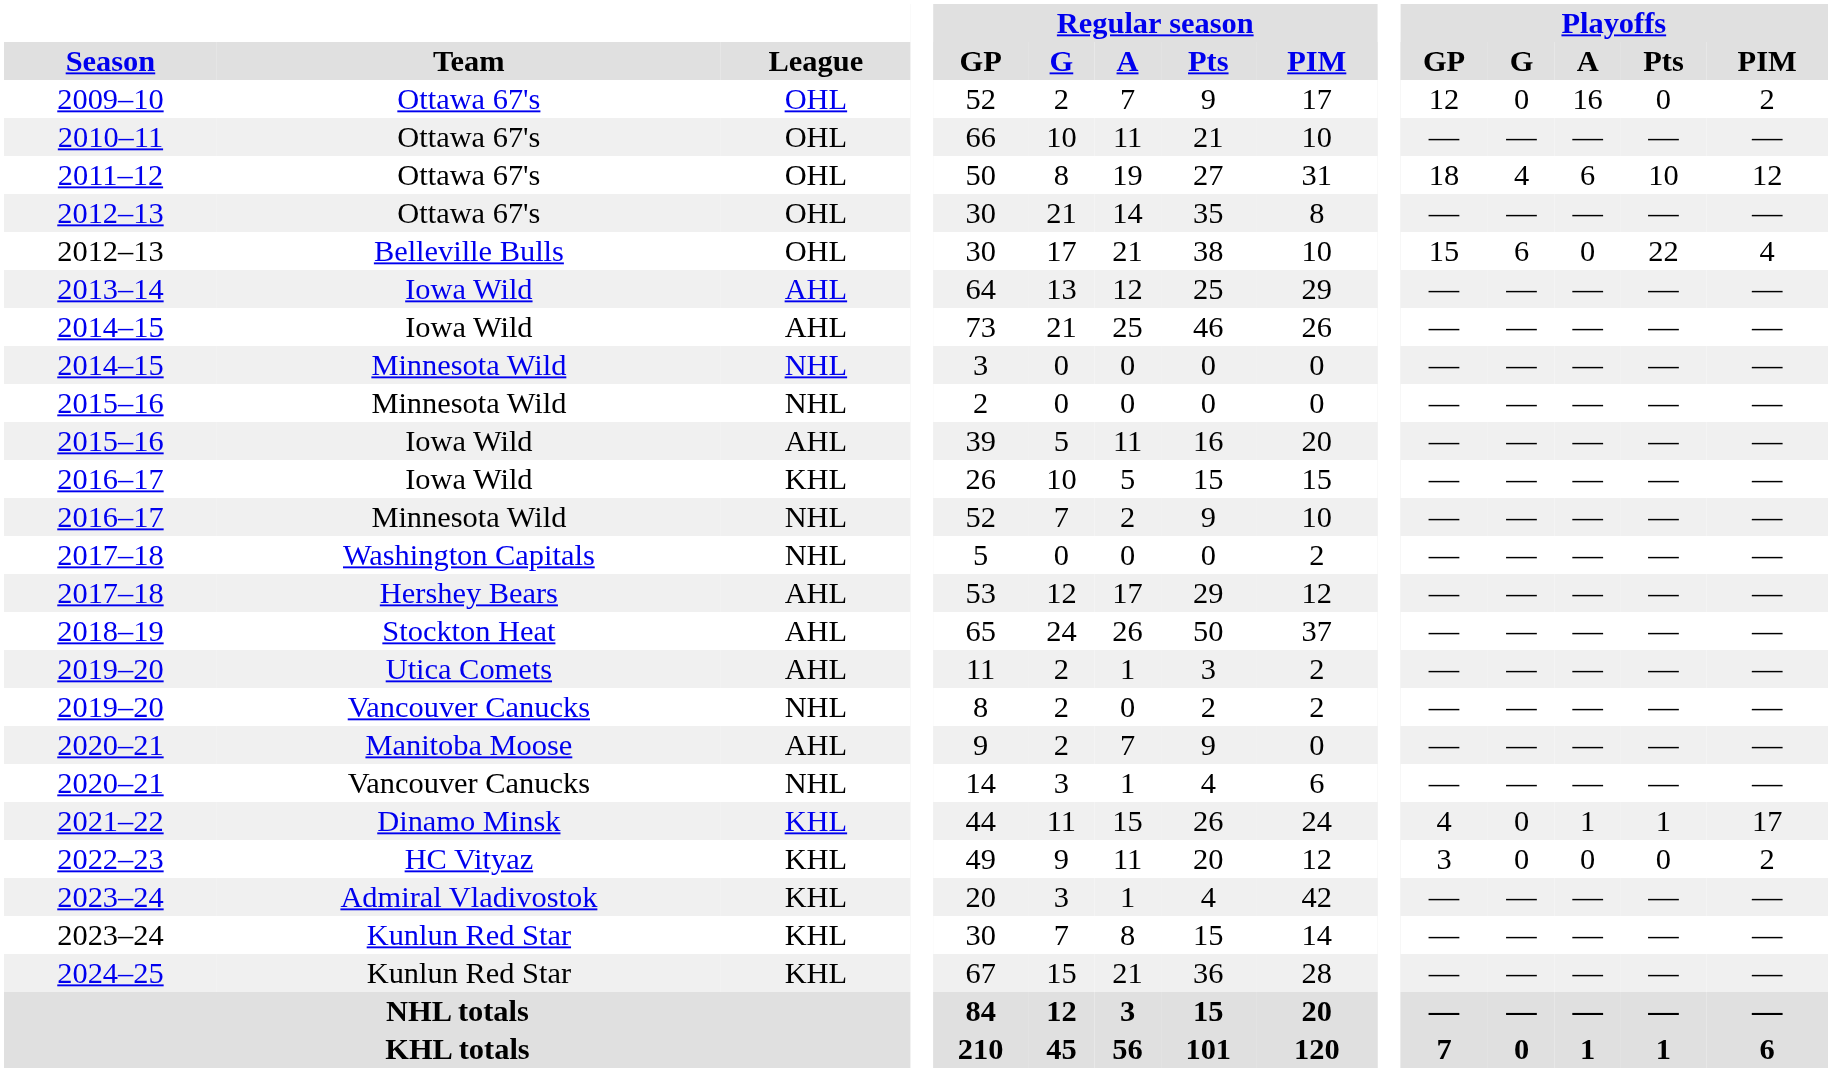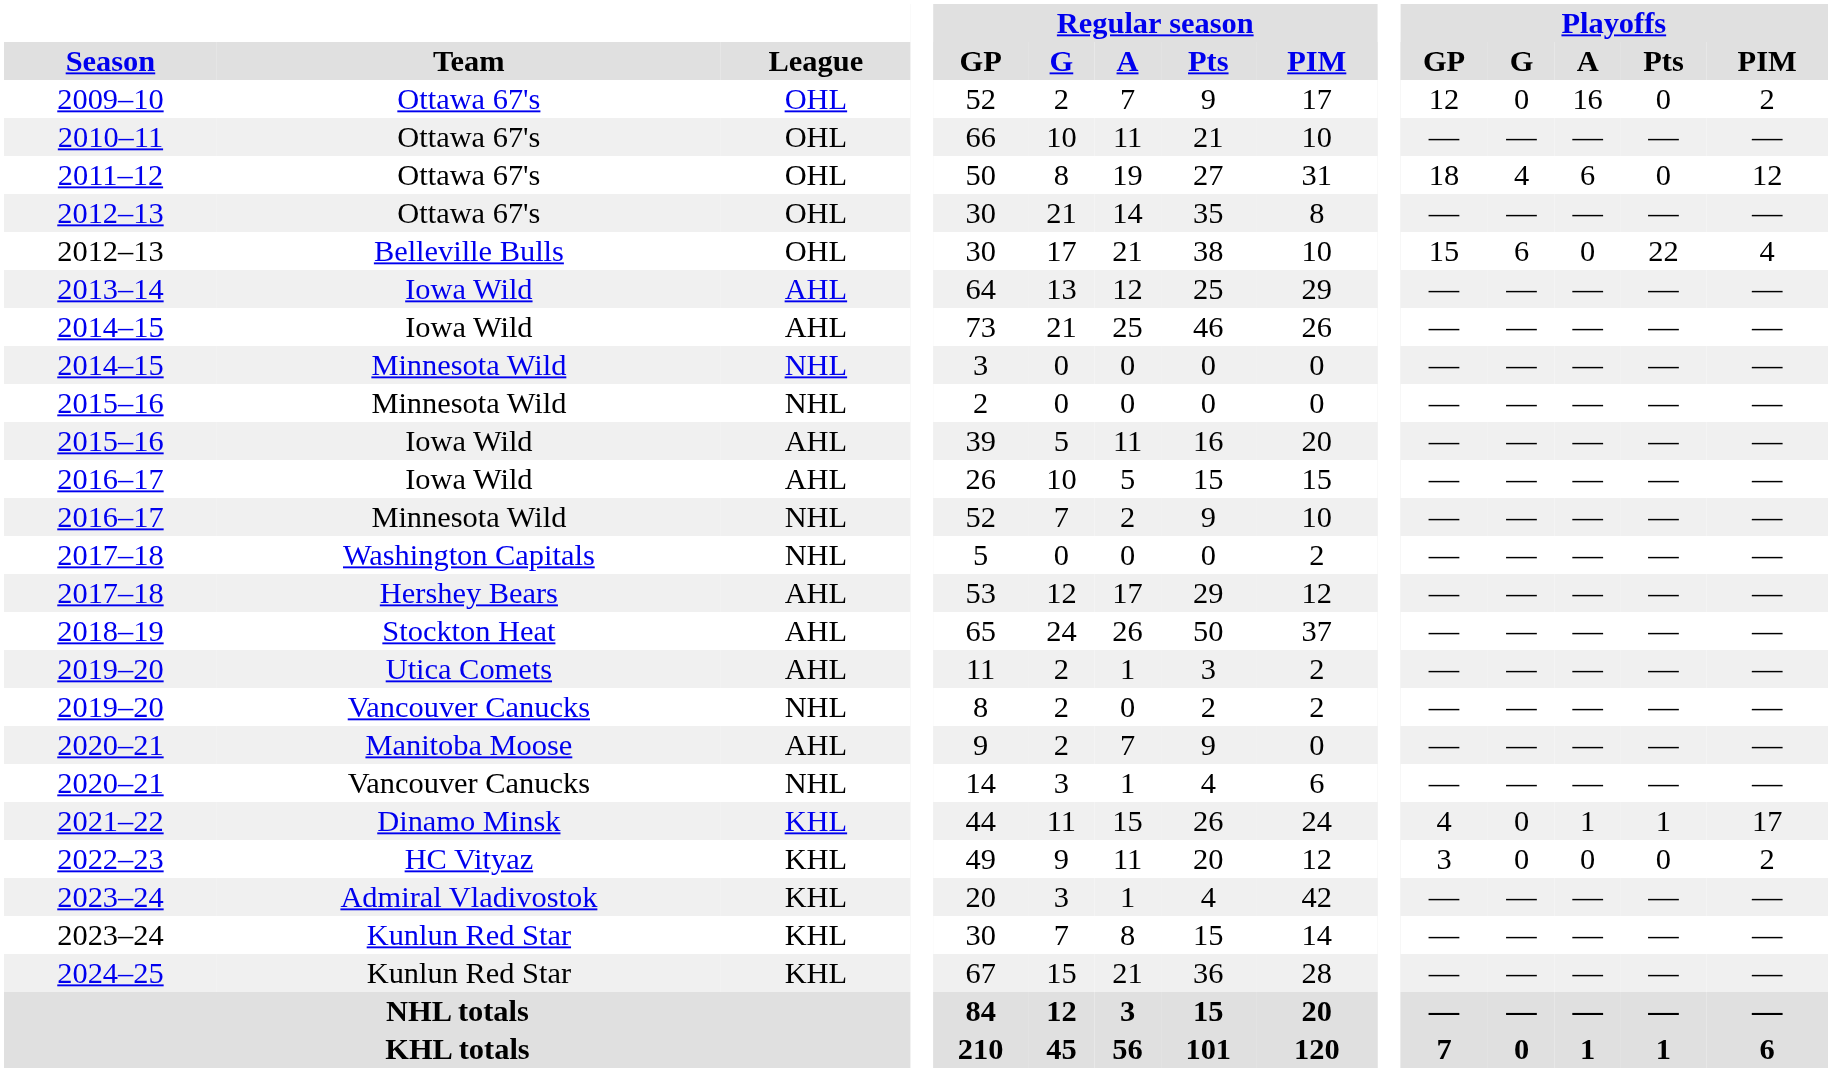 <table border="0" cellpadding="1" cellspacing="0" style="text-align:center; width:60em;">
 <tr style="background:#e0e0e0;">
 <th colspan="3"  bgcolor="#ffffff"> </th>
 <th rowspan="99" bgcolor="#ffffff"> </th>
 <th colspan="5"><a href='#'>Regular season</a></th>
 <th rowspan="99" bgcolor="#ffffff"> </th>
 <th colspan="5"><a href='#'>Playoffs</a></th>
 </tr>
 <tr style="background:#e0e0e0;">
 <th><a href='#'>Season</a></th>
 <th>Team</th>
 <th>League</th>
 <th>GP</th>
 <th><a href='#'>G</a></th>
 <th><a href='#'>A</a></th>
 <th><a href='#'>Pts</a></th>
 <th><a href='#'>PIM</a></th>
 <th>GP</th>
 <th>G</th>
 <th>A</th>
 <th>Pts</th>
 <th>PIM</th>
 </tr>
 <tr>
 <td><a href='#'>2009–10</a></td>
 <td><a href='#'>Ottawa 67's</a></td>
 <td><a href='#'>OHL</a></td>
 <td>52</td>
 <td>2</td>
 <td>7</td>
 <td>9</td>
 <td>17</td>
 <td>12</td>
 <td>0</td>
 <td>16</td>
 <td>0</td>
 <td>2</td>
 </tr>
 <tr bgcolor="#f0f0f0">
 <td><a href='#'>2010–11</a></td>
 <td>Ottawa 67's</td>
 <td>OHL</td>
 <td>66</td>
 <td>10</td>
 <td>11</td>
 <td>21</td>
 <td>10</td>
 <td>—</td>
 <td>—</td>
 <td>—</td>
 <td>—</td>
 <td>—</td>
 </tr>
 <tr>
 <td><a href='#'>2011–12</a></td>
 <td>Ottawa 67's</td>
 <td>OHL</td>
 <td>50</td>
 <td>8</td>
 <td>19</td>
 <td>27</td>
 <td>31</td>
 <td>18</td>
 <td>4</td>
 <td>6</td>
-<td>10</td>
+<td>0</td>
 <td>12</td>
 </tr>
 <tr bgcolor="#f0f0f0">
 <td><a href='#'>2012–13</a></td>
 <td>Ottawa 67's</td>
 <td>OHL</td>
 <td>30</td>
 <td>21</td>
 <td>14</td>
 <td>35</td>
 <td>8</td>
 <td>—</td>
 <td>—</td>
 <td>—</td>
 <td>—</td>
 <td>—</td>
 </tr>
 <tr>
 <td>2012–13</td>
 <td><a href='#'>Belleville Bulls</a></td>
 <td>OHL</td>
 <td>30</td>
 <td>17</td>
 <td>21</td>
 <td>38</td>
 <td>10</td>
 <td>15</td>
 <td>6</td>
 <td>0</td>
 <td>22</td>
 <td>4</td>
 </tr>
 <tr bgcolor="#f0f0f0">
 <td><a href='#'>2013–14</a></td>
 <td><a href='#'>Iowa Wild</a></td>
 <td><a href='#'>AHL</a></td>
 <td>64</td>
 <td>13</td>
 <td>12</td>
 <td>25</td>
 <td>29</td>
 <td>—</td>
 <td>—</td>
 <td>—</td>
 <td>—</td>
 <td>—</td>
 </tr>
 <tr>
 <td><a href='#'>2014–15</a></td>
 <td>Iowa Wild</td>
 <td>AHL</td>
 <td>73</td>
 <td>21</td>
 <td>25</td>
 <td>46</td>
 <td>26</td>
 <td>—</td>
 <td>—</td>
 <td>—</td>
 <td>—</td>
 <td>—</td>
 </tr>
 <tr bgcolor="#f0f0f0">
 <td><a href='#'>2014–15</a></td>
 <td><a href='#'>Minnesota Wild</a></td>
 <td><a href='#'>NHL</a></td>
 <td>3</td>
 <td>0</td>
 <td>0</td>
 <td>0</td>
 <td>0</td>
 <td>—</td>
 <td>—</td>
 <td>—</td>
 <td>—</td>
 <td>—</td>
 </tr>
 <tr>
 <td><a href='#'>2015–16</a></td>
 <td>Minnesota Wild</td>
 <td>NHL</td>
 <td>2</td>
 <td>0</td>
 <td>0</td>
 <td>0</td>
 <td>0</td>
 <td>—</td>
 <td>—</td>
 <td>—</td>
 <td>—</td>
 <td>—</td>
 </tr>
 <tr bgcolor="#f0f0f0">
 <td><a href='#'>2015–16</a></td>
 <td>Iowa Wild</td>
 <td>AHL</td>
 <td>39</td>
 <td>5</td>
 <td>11</td>
 <td>16</td>
 <td>20</td>
 <td>—</td>
 <td>—</td>
 <td>—</td>
 <td>—</td>
 <td>—</td>
 </tr>
 <tr>
 <td><a href='#'>2016–17</a></td>
 <td>Iowa Wild</td>
-<td>KHL</td>
+<td>AHL</td>
 <td>26</td>
 <td>10</td>
 <td>5</td>
 <td>15</td>
 <td>15</td>
 <td>—</td>
 <td>—</td>
 <td>—</td>
 <td>—</td>
 <td>—</td>
 </tr>
 <tr bgcolor="#f0f0f0">
 <td><a href='#'>2016–17</a></td>
 <td>Minnesota Wild</td>
 <td>NHL</td>
 <td>52</td>
 <td>7</td>
 <td>2</td>
 <td>9</td>
 <td>10</td>
 <td>—</td>
 <td>—</td>
 <td>—</td>
 <td>—</td>
 <td>—</td>
 </tr>
 <tr>
 <td><a href='#'>2017–18</a></td>
 <td><a href='#'>Washington Capitals</a></td>
 <td>NHL</td>
 <td>5</td>
 <td>0</td>
 <td>0</td>
 <td>0</td>
 <td>2</td>
 <td>—</td>
 <td>—</td>
 <td>—</td>
 <td>—</td>
 <td>—</td>
 </tr>
 <tr bgcolor="#f0f0f0">
 <td><a href='#'>2017–18</a></td>
 <td><a href='#'>Hershey Bears</a></td>
 <td>AHL</td>
 <td>53</td>
 <td>12</td>
 <td>17</td>
 <td>29</td>
 <td>12</td>
 <td>—</td>
 <td>—</td>
 <td>—</td>
 <td>—</td>
 <td>—</td>
 </tr>
 <tr>
 <td><a href='#'>2018–19</a></td>
 <td><a href='#'>Stockton Heat</a></td>
 <td>AHL</td>
 <td>65</td>
 <td>24</td>
 <td>26</td>
 <td>50</td>
 <td>37</td>
 <td>—</td>
 <td>—</td>
 <td>—</td>
 <td>—</td>
 <td>—</td>
 </tr>
 <tr bgcolor="#f0f0f0">
 <td><a href='#'>2019–20</a></td>
 <td><a href='#'>Utica Comets</a></td>
 <td>AHL</td>
 <td>11</td>
 <td>2</td>
 <td>1</td>
 <td>3</td>
 <td>2</td>
 <td>—</td>
 <td>—</td>
 <td>—</td>
 <td>—</td>
 <td>—</td>
 </tr>
 <tr>
 <td><a href='#'>2019–20</a></td>
 <td><a href='#'>Vancouver Canucks</a></td>
 <td>NHL</td>
 <td>8</td>
 <td>2</td>
 <td>0</td>
 <td>2</td>
 <td>2</td>
 <td>—</td>
 <td>—</td>
 <td>—</td>
 <td>—</td>
 <td>—</td>
 </tr>
 <tr bgcolor="#f0f0f0">
 <td><a href='#'>2020–21</a></td>
 <td><a href='#'>Manitoba Moose</a></td>
 <td>AHL</td>
 <td>9</td>
 <td>2</td>
 <td>7</td>
 <td>9</td>
 <td>0</td>
 <td>—</td>
 <td>—</td>
 <td>—</td>
 <td>—</td>
 <td>—</td>
 </tr>
 <tr>
 <td><a href='#'>2020–21</a></td>
 <td>Vancouver Canucks</td>
 <td>NHL</td>
 <td>14</td>
 <td>3</td>
 <td>1</td>
 <td>4</td>
 <td>6</td>
 <td>—</td>
 <td>—</td>
 <td>—</td>
 <td>—</td>
 <td>—</td>
 </tr>
 <tr bgcolor="#f0f0f0">
 <td><a href='#'>2021–22</a></td>
 <td><a href='#'>Dinamo Minsk</a></td>
 <td><a href='#'>KHL</a></td>
 <td>44</td>
 <td>11</td>
 <td>15</td>
 <td>26</td>
 <td>24</td>
 <td>4</td>
 <td>0</td>
 <td>1</td>
 <td>1</td>
 <td>17</td>
 </tr>
 <tr>
 <td><a href='#'>2022–23</a></td>
 <td><a href='#'>HC Vityaz</a></td>
 <td>KHL</td>
 <td>49</td>
 <td>9</td>
 <td>11</td>
 <td>20</td>
 <td>12</td>
 <td>3</td>
 <td>0</td>
 <td>0</td>
 <td>0</td>
 <td>2</td>
 </tr>
 <tr bgcolor="#f0f0f0">
 <td><a href='#'>2023–24</a></td>
 <td><a href='#'>Admiral Vladivostok</a></td>
 <td>KHL</td>
 <td>20</td>
 <td>3</td>
 <td>1</td>
 <td>4</td>
 <td>42</td>
 <td>—</td>
 <td>—</td>
 <td>—</td>
 <td>—</td>
 <td>—</td>
 </tr>
 <tr>
 <td>2023–24</td>
 <td><a href='#'>Kunlun Red Star</a></td>
 <td>KHL</td>
 <td>30</td>
 <td>7</td>
 <td>8</td>
 <td>15</td>
 <td>14</td>
 <td>—</td>
 <td>—</td>
 <td>—</td>
 <td>—</td>
 <td>—</td>
 </tr>
 <tr bgcolor="#f0f0f0">
 <td><a href='#'>2024–25</a></td>
 <td>Kunlun Red Star</td>
 <td>KHL</td>
 <td>67</td>
 <td>15</td>
 <td>21</td>
 <td>36</td>
 <td>28</td>
 <td>—</td>
 <td>—</td>
 <td>—</td>
 <td>—</td>
 <td>—</td>
 </tr>
 <tr ALIGN="centre" bgcolor="#e0e0e0">
 <th colspan="3">NHL totals</th>
 <th>84</th>
 <th>12</th>
 <th>3</th>
 <th>15</th>
 <th>20</th>
 <th>—</th>
 <th>—</th>
 <th>—</th>
 <th>—</th>
 <th>—</th>
 </tr>
 <tr ALIGN="centre" bgcolor="#e0e0e0">
 <th colspan="3">KHL totals</th>
 <th>210</th>
 <th>45</th>
 <th>56</th>
 <th>101</th>
 <th>120</th>
 <th>7</th>
 <th>0</th>
 <th>1</th>
 <th>1</th>
 <th>6</th>
 </tr>
 </table>
